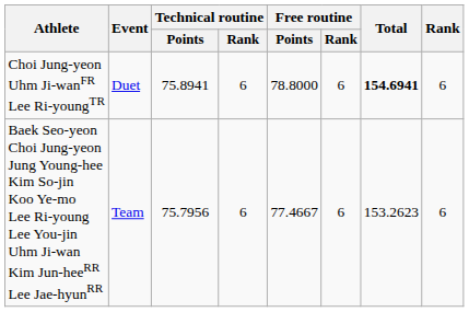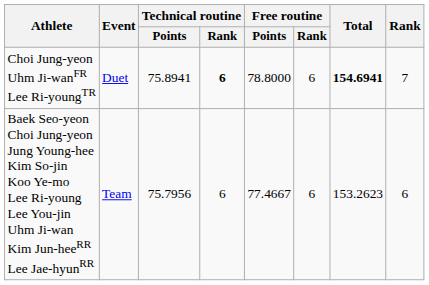 <table class=wikitable style=font-size:90%;text-align:center>
 <tr>
 <th rowspan="2">Athlete</th>
 <th rowspan="2">Event</th>
 <th colspan="2">Technical routine</th>
 <th colspan="2">Free routine</th>
 <th rowspan="2">Total</th>
 <th rowspan="2">Rank</th>
 </tr>
 <tr style="font-size:95%">
 <th>Points</th>
 <th>Rank</th>
 <th>Points</th>
 <th>Rank</th>
 </tr>
 <tr>
 <td align=left>Choi Jung-yeon<br>Uhm Ji-wan<sup>FR</sup><br>Lee Ri-young<sup>TR</sup></td>
 <td align=left><a href='#'>Duet</a></td>
 <td>75.8941</td>
-<td>6</td>
+<td><strong>6</strong></td>
 <td>78.8000</td>
 <td>6</td>
 <td><strong>154.6941</strong></td>
-<td>6</td>
+<td>7</td>
 </tr>
 <tr>
 <td align=left>Baek Seo-yeon<br>Choi Jung-yeon<br>Jung Young-hee<br>Kim So-jin<br>Koo Ye-mo<br>Lee Ri-young<br>Lee You-jin<br>Uhm Ji-wan<br>Kim Jun-hee<sup>RR</sup><br>Lee Jae-hyun<sup>RR</sup></td>
 <td align=left><a href='#'>Team</a></td>
 <td>75.7956</td>
 <td>6</td>
 <td>77.4667</td>
 <td>6</td>
 <td>153.2623</td>
 <td>6</td>
 </tr>
 </table>
